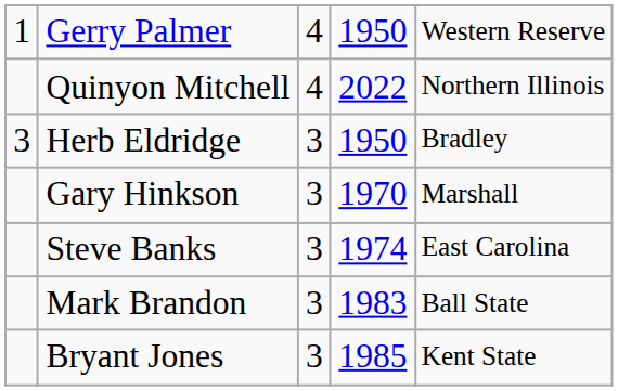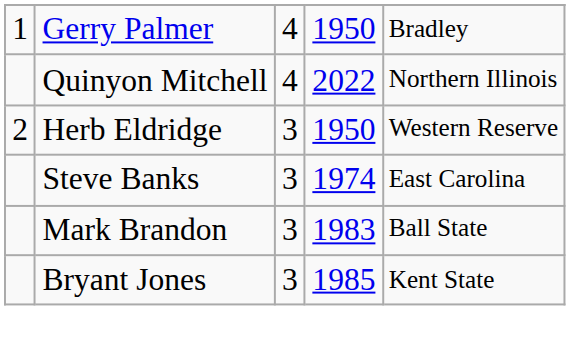 <table class="wikitable">
 <tr>
 </tr>
 <tr>
 <td>1</td>
 <td><a href='#'>Gerry Palmer</a></td>
 <td>4</td>
 <td><a href='#'>1950</a></td>
-<td style="font-size:80%;">Western Reserve</td>
+<td style="font-size:80%;">Bradley</td>
 </tr>
 <tr>
 <td></td>
 <td>Quinyon Mitchell</td>
 <td>4</td>
 <td><a href='#'>2022</a></td>
 <td style="font-size:80%;">Northern Illinois</td>
 </tr>
 <tr>
-<td>3</td>
+<td>2</td>
 <td>Herb Eldridge</td>
 <td>3</td>
 <td><a href='#'>1950</a></td>
-<td style="font-size:80%;">Bradley</td>
-</tr>
-<tr>
-<td></td>
-<td>Gary Hinkson</td>
-<td>3</td>
-<td><a href='#'>1970</a></td>
-<td style="font-size:80%;">Marshall</td>
+<td style="font-size:80%;">Western Reserve</td>
 </tr>
 <tr>
 <td></td>
 <td>Steve Banks</td>
 <td>3</td>
 <td><a href='#'>1974</a></td>
 <td style="font-size:80%;">East Carolina</td>
 </tr>
 <tr>
 <td></td>
 <td>Mark Brandon</td>
 <td>3</td>
 <td><a href='#'>1983</a></td>
 <td style="font-size:80%;">Ball State</td>
 </tr>
 <tr>
 <td></td>
 <td>Bryant Jones</td>
 <td>3</td>
 <td><a href='#'>1985</a></td>
 <td style="font-size:80%;">Kent State</td>
 </tr>
 </table>
